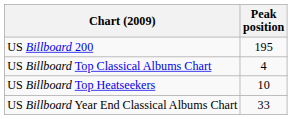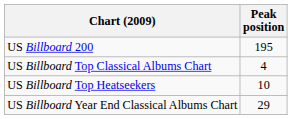 <table class="wikitable sortable">
 <tr>
 <th>Chart (2009)</th>
 <th>Peak<br>position</th>
 </tr>
 <tr>
 <td>US <a href='#'><em>Billboard</em> 200</a></td>
 <td style="text-align:center;">195</td>
 </tr>
 <tr>
 <td>US <em>Billboard</em> <a href='#'>Top Classical Albums Chart</a></td>
 <td style="text-align:center;">4</td>
 </tr>
 <tr>
 <td>US <em>Billboard</em> <a href='#'>Top Heatseekers</a></td>
 <td style="text-align:center;">10</td>
 </tr>
 <tr>
 <td>US <em>Billboard</em> Year End Classical Albums Chart</td>
-<td style="text-align:center;">33</td>
+<td style="text-align:center;">29</td>
 </tr>
 </table>
